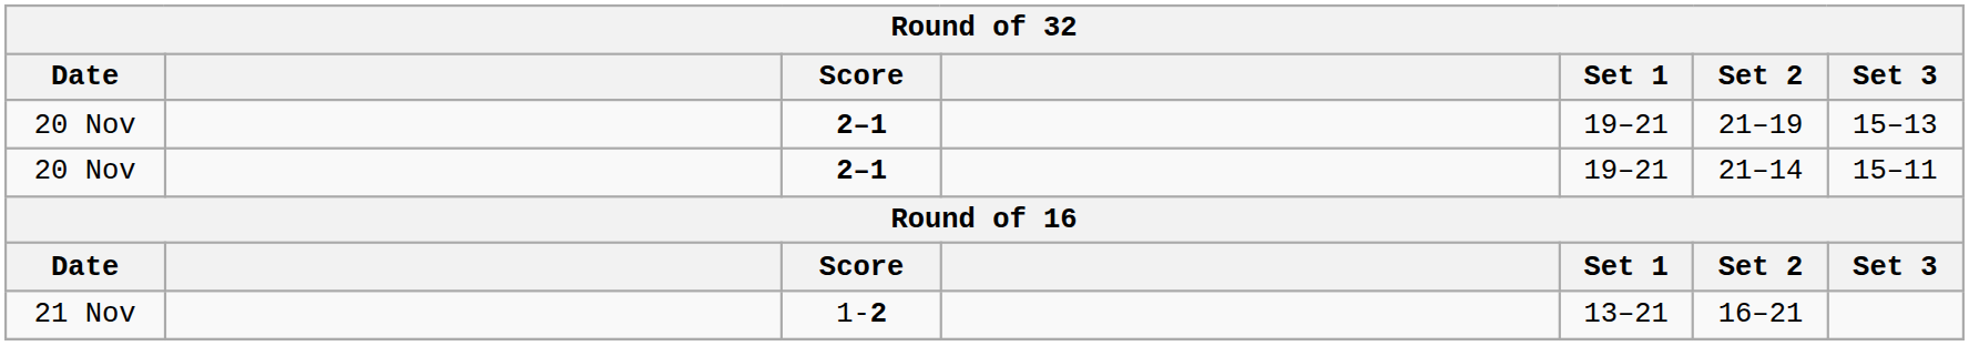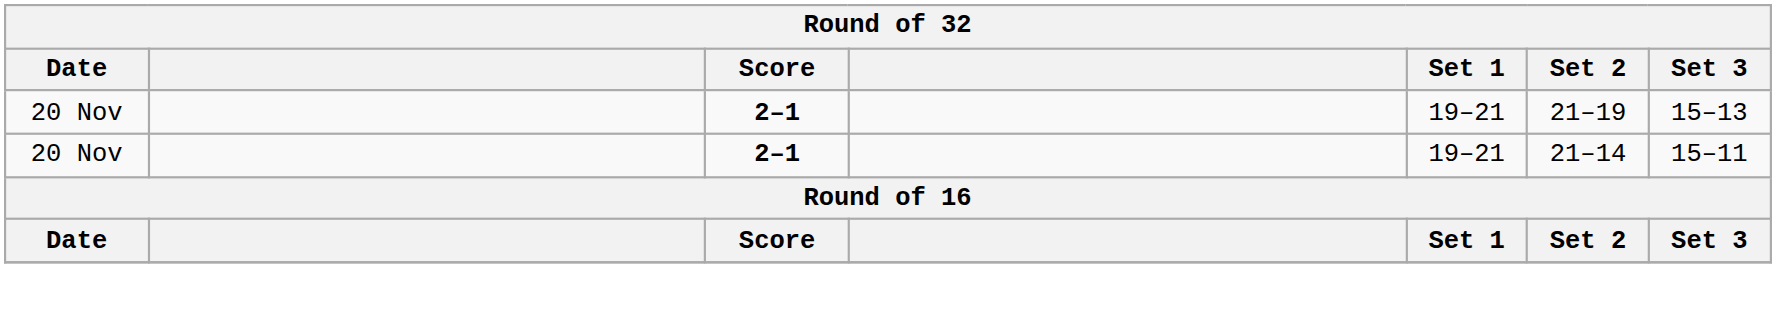 <table class="wikitable" style="text-align: center; font-size:90%">
 <tr>
 <th colspan=7>Round of 32</th>
 </tr>
 <tr>
 <th width="60">Date</th>
 <th align="right" width="250"></th>
 <th width="60">Score</th>
 <th align="left" width="250"></th>
 <th width="50">Set 1</th>
 <th width="50">Set 2</th>
 <th width="50">Set 3</th>
 </tr>
 <tr>
 <td>20 Nov</td>
 <td align=left><strong></strong></td>
 <td align=center><strong>2–1</strong></td>
 <td align=left></td>
 <td>19–21</td>
 <td>21–19</td>
 <td>15–13</td>
 </tr>
 <tr>
 <td>20 Nov</td>
 <td align=left><strong></strong></td>
 <td align=center><strong>2–1</strong></td>
 <td align=left></td>
 <td>19–21</td>
 <td>21–14</td>
 <td>15–11</td>
 </tr>
 <tr>
 <th colspan=7>Round of 16</th>
 </tr>
 <tr>
 <th width="60">Date</th>
 <th align="right" width="250"></th>
 <th width="60">Score</th>
 <th align="left" width="250"></th>
 <th width="50">Set 1</th>
 <th width="50">Set 2</th>
 <th width="50">Set 3</th>
 </tr>
 <tr>
-<td>21 Nov</td>
-<td align=left></td>
-<td align=center>1-<strong>2</strong></td>
-<td align=left><strong></strong></td>
-<td>13–21</td>
-<td>16–21</td>
-<td></td>
-</tr>
-<tr>
 </tr>
 </table>
